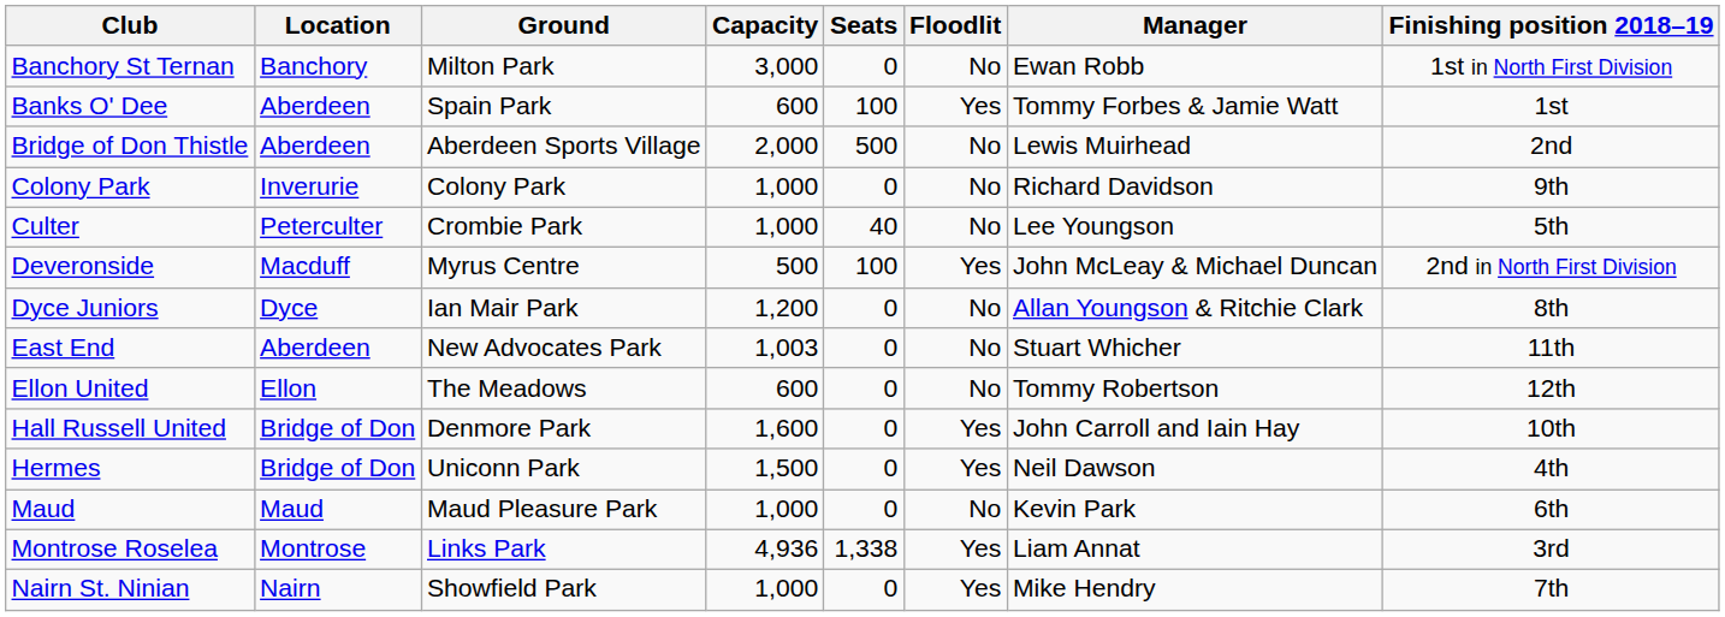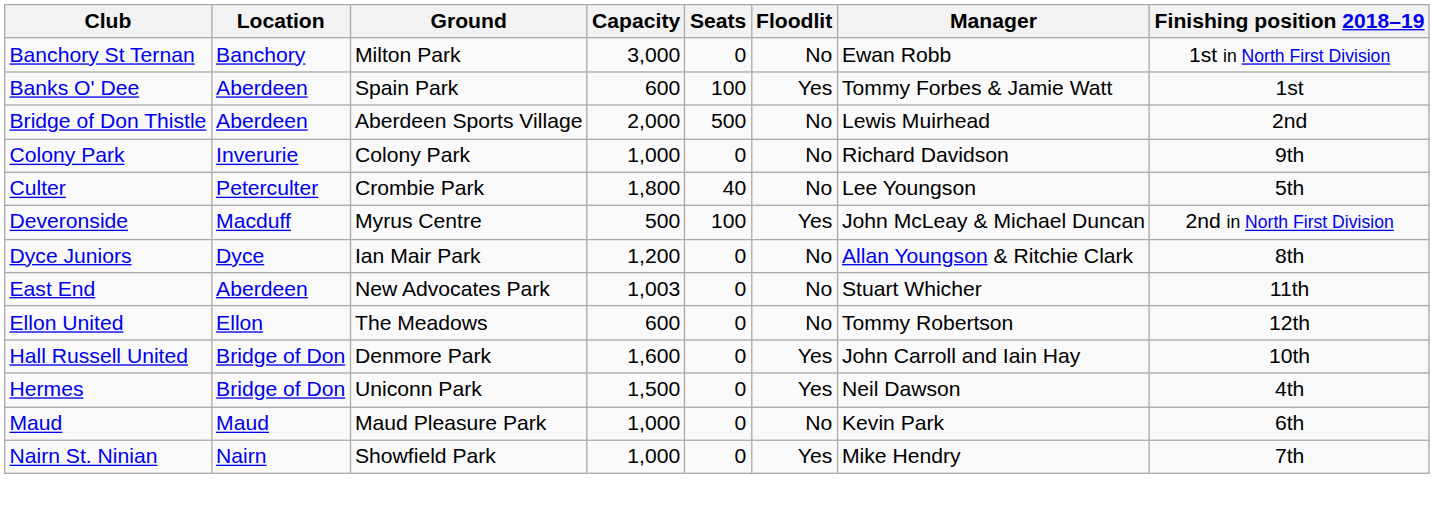 <table class="wikitable sortable">
 <tr>
 <th>Club</th>
 <th>Location</th>
 <th>Ground</th>
 <th data-sort-type="number">Capacity</th>
 <th data-sort-type="number">Seats</th>
 <th>Floodlit</th>
 <th>Manager</th>
 <th>Finishing position <a href='#'>2018–19</a></th>
 </tr>
 <tr>
 <td><a href='#'>Banchory St Ternan</a></td>
 <td><a href='#'>Banchory</a></td>
 <td>Milton Park</td>
 <td align=right>3,000</td>
 <td align=right>0</td>
 <td align=right>No</td>
 <td>Ewan Robb</td>
 <td align="center">1st <small>in <a href='#'>North First Division</a></small></td>
 </tr>
 <tr>
 <td><a href='#'>Banks O' Dee</a></td>
 <td><a href='#'>Aberdeen</a></td>
 <td>Spain Park</td>
 <td align=right>600</td>
 <td align=right>100</td>
 <td align=right>Yes</td>
 <td>Tommy Forbes & Jamie Watt</td>
 <td align=center>1st</td>
 </tr>
 <tr>
 <td><a href='#'>Bridge of Don Thistle</a></td>
 <td><a href='#'>Aberdeen</a></td>
 <td>Aberdeen Sports Village</td>
 <td align=right>2,000</td>
 <td align=right>500</td>
 <td align=right>No</td>
 <td>Lewis Muirhead</td>
 <td align=center>2nd</td>
 </tr>
 <tr>
 <td><a href='#'>Colony Park</a></td>
 <td><a href='#'>Inverurie</a></td>
 <td>Colony Park</td>
 <td align=right>1,000</td>
 <td align=right>0</td>
 <td align=right>No</td>
 <td>Richard Davidson</td>
 <td align=center>9th</td>
 </tr>
 <tr>
 <td><a href='#'>Culter</a></td>
 <td><a href='#'>Peterculter</a></td>
 <td>Crombie Park</td>
-<td align=right>1,000</td>
+<td align=right>1,800</td>
 <td align=right>40</td>
 <td align=right>No</td>
 <td>Lee Youngson</td>
 <td align="center">5th</td>
 </tr>
 <tr>
 <td><a href='#'>Deveronside</a></td>
 <td><a href='#'>Macduff</a></td>
 <td>Myrus Centre</td>
 <td align=right>500</td>
 <td align=right>100</td>
 <td align=right>Yes</td>
 <td>John McLeay & Michael Duncan</td>
 <td align="center">2nd <small>in <a href='#'>North First Division</a></small></td>
 </tr>
 <tr>
 <td><a href='#'>Dyce Juniors</a></td>
 <td><a href='#'>Dyce</a></td>
 <td>Ian Mair Park</td>
 <td align=right>1,200</td>
 <td align=right>0</td>
 <td align=right>No</td>
 <td><a href='#'>Allan Youngson</a> & Ritchie Clark</td>
 <td align="center">8th</td>
 </tr>
 <tr>
 <td><a href='#'>East End</a></td>
 <td><a href='#'>Aberdeen</a></td>
 <td>New Advocates Park</td>
 <td align=right>1,003</td>
 <td align=right>0</td>
 <td align=right>No</td>
 <td>Stuart Whicher</td>
 <td align="center">11th</td>
 </tr>
 <tr>
 <td><a href='#'>Ellon United</a></td>
 <td><a href='#'>Ellon</a></td>
 <td>The Meadows</td>
 <td align=right>600</td>
 <td align=right>0</td>
 <td align=right>No</td>
 <td>Tommy Robertson</td>
 <td align="center">12th</td>
 </tr>
 <tr>
 <td><a href='#'>Hall Russell United</a></td>
 <td><a href='#'>Bridge of Don</a></td>
 <td>Denmore Park</td>
 <td align=right>1,600</td>
 <td align=right>0</td>
 <td align=right>Yes</td>
 <td>John Carroll and Iain Hay</td>
 <td align="center">10th</td>
 </tr>
 <tr>
 <td><a href='#'>Hermes</a></td>
 <td><a href='#'>Bridge of Don</a></td>
 <td>Uniconn Park</td>
 <td align=right>1,500</td>
 <td align=right>0</td>
 <td align=right>Yes</td>
 <td>Neil Dawson</td>
 <td align="center">4th</td>
 </tr>
 <tr>
 <td><a href='#'>Maud</a></td>
 <td><a href='#'>Maud</a></td>
 <td>Maud Pleasure Park</td>
 <td align=right>1,000</td>
 <td align=right>0</td>
 <td align=right>No</td>
 <td>Kevin Park</td>
 <td align="center">6th</td>
 </tr>
 <tr>
-<td><a href='#'>Montrose Roselea</a></td>
-<td><a href='#'>Montrose</a></td>
-<td><a href='#'>Links Park</a></td>
-<td align=right>4,936</td>
-<td align=right>1,338</td>
-<td align=right>Yes</td>
-<td>Liam Annat</td>
-<td align="center">3rd</td>
-</tr>
-<tr>
 <td><a href='#'>Nairn St. Ninian</a></td>
 <td><a href='#'>Nairn</a></td>
 <td>Showfield Park</td>
 <td align=right>1,000</td>
 <td align=right>0</td>
 <td align=right>Yes</td>
 <td>Mike Hendry</td>
 <td align="center">7th</td>
 </tr>
 </table>
